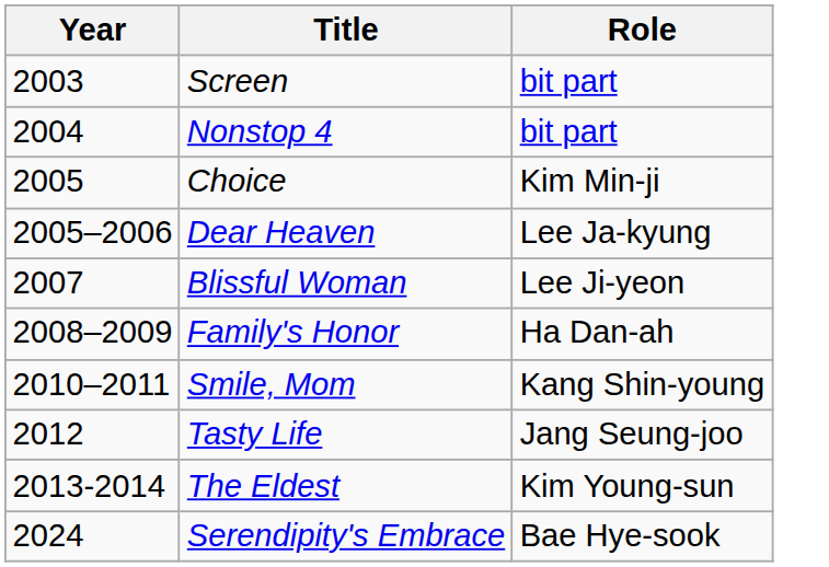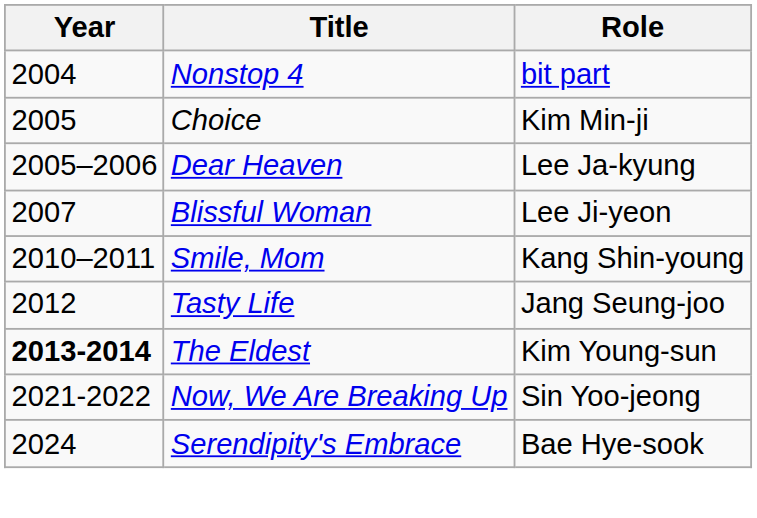 <table class="wikitable">
 <tr>
 <th>Year</th>
 <th>Title</th>
 <th>Role</th>
-</tr>
-<tr>
-<td>2003</td>
-<td><em>Screen</em></td>
-<td><a href='#'>bit part</a></td>
 </tr>
 <tr>
 <td>2004</td>
 <td><em><a href='#'>Nonstop 4</a></em></td>
 <td><a href='#'>bit part</a></td>
 </tr>
 <tr>
 <td>2005</td>
 <td><em>Choice</em></td>
 <td>Kim Min-ji</td>
 </tr>
 <tr>
 <td>2005–2006</td>
 <td><em><a href='#'>Dear Heaven</a></em></td>
 <td>Lee Ja-kyung</td>
 </tr>
 <tr>
 <td>2007</td>
 <td><em><a href='#'>Blissful Woman</a></em></td>
 <td>Lee Ji-yeon</td>
 </tr>
 <tr>
-<td>2008–2009</td>
-<td><em><a href='#'>Family's Honor</a></em></td>
-<td>Ha Dan-ah</td>
-</tr>
-<tr>
 <td>2010–2011</td>
 <td><em><a href='#'>Smile, Mom</a></em></td>
 <td>Kang Shin-young</td>
 </tr>
 <tr>
 <td>2012</td>
 <td><em><a href='#'>Tasty Life</a></em></td>
 <td>Jang Seung-joo</td>
 </tr>
 <tr>
-<td>2013-2014</td>
+<td><strong>2013-2014</strong></td>
 <td><em><a href='#'>The Eldest</a></em></td>
 <td>Kim Young-sun</td>
+</tr>
+<tr>
+<td>2021-2022</td>
+<td><em><a href='#'>Now, We Are Breaking Up</a></em></td>
+<td>Sin Yoo-jeong</td>
 </tr>
 <tr>
 <td>2024</td>
 <td><em><a href='#'>Serendipity's Embrace</a></em></td>
 <td>Bae Hye-sook</td>
 </tr>
 </table>
